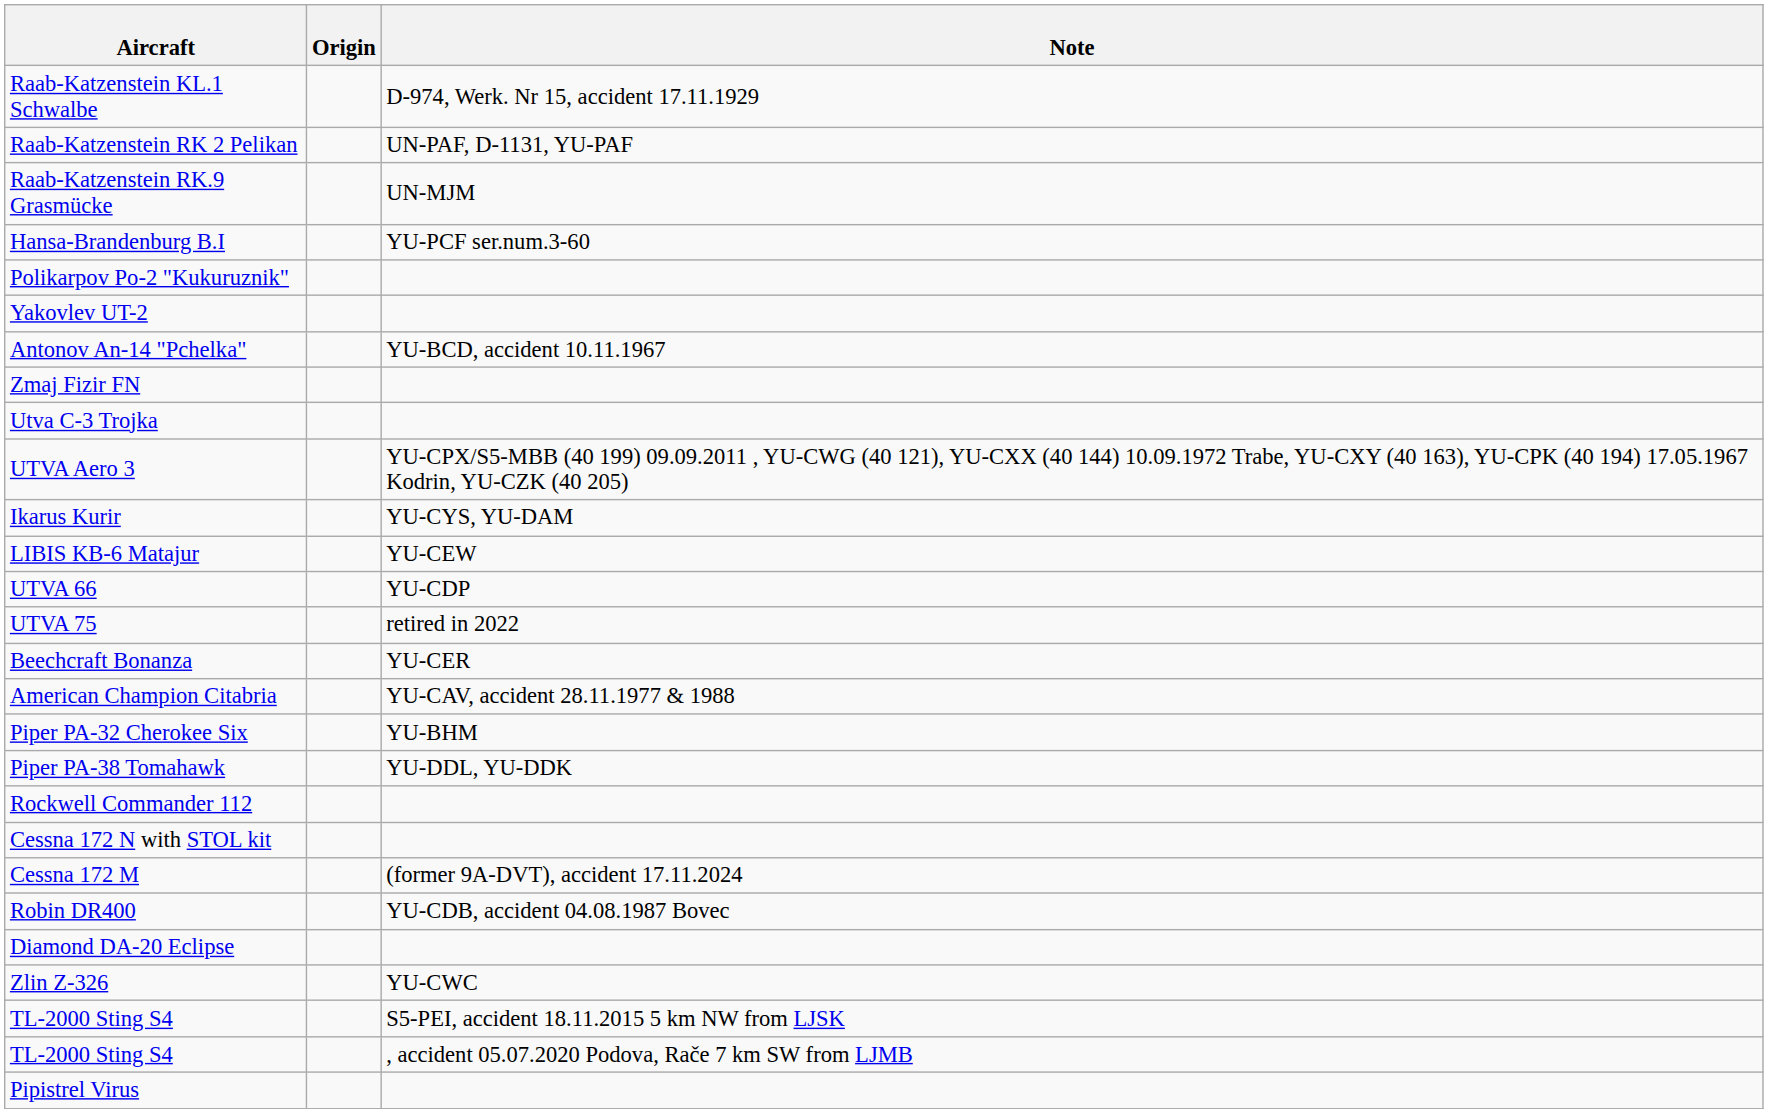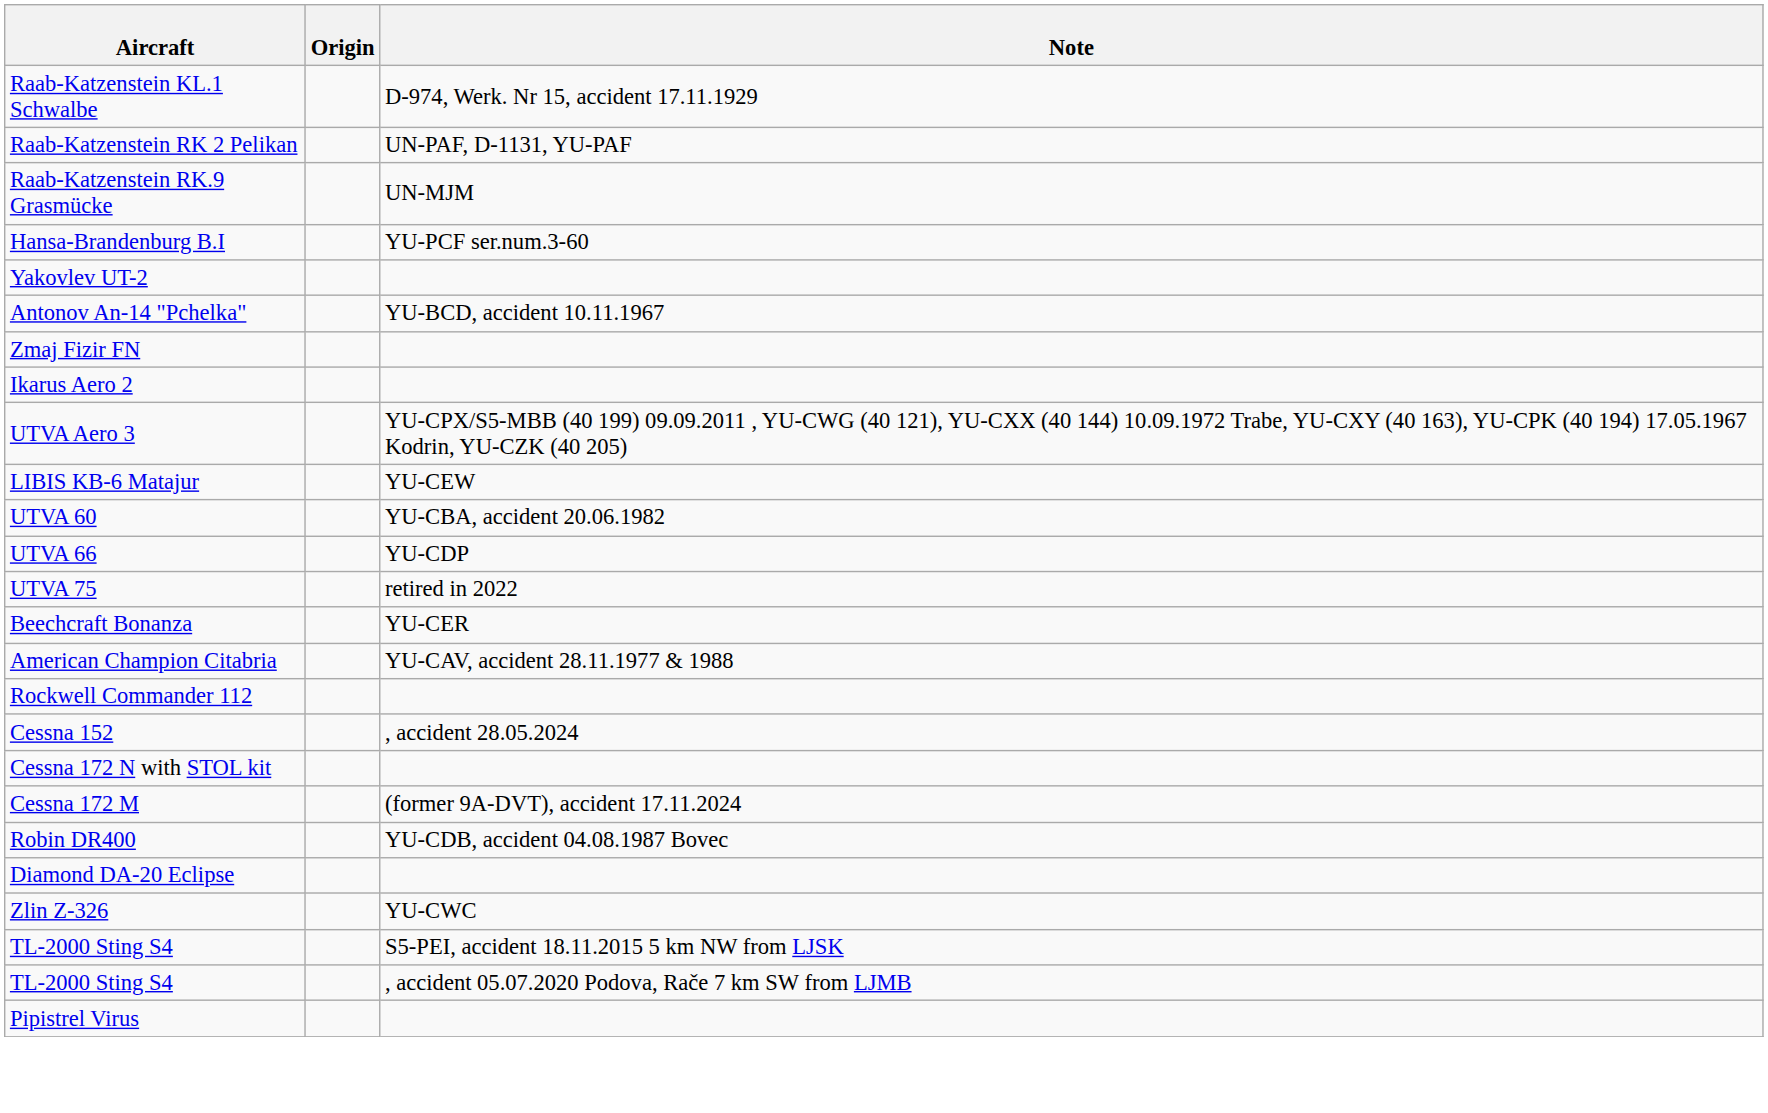 <table class="wikitable">
 <tr>
 <th><br>Aircraft</th>
 <th><br>Origin</th>
 <th><br>Note</th>
 </tr>
 <tr>
 <td><a href='#'>Raab-Katzenstein KL.1 Schwalbe</a></td>
 <td></td>
 <td>D-974, Werk. Nr 15, accident 17.11.1929 </td>
 </tr>
 <tr>
 <td><a href='#'>Raab-Katzenstein RK 2 Pelikan</a></td>
 <td></td>
 <td>UN-PAF, D-1131, YU-PAF</td>
 </tr>
 <tr>
 <td><a href='#'>Raab-Katzenstein RK.9 Grasmücke</a></td>
 <td></td>
 <td>UN-MJM</td>
 </tr>
 <tr>
 <td><a href='#'>Hansa-Brandenburg B.I</a></td>
 <td></td>
 <td>YU-PCF ser.num.3-60</td>
 </tr>
 <tr>
-<td><a href='#'>Polikarpov Po-2 "Kukuruznik"</a></td>
-<td></td>
-<td></td>
-</tr>
-<tr>
 <td><a href='#'>Yakovlev UT-2</a></td>
 <td></td>
 <td></td>
 </tr>
 <tr>
 <td><a href='#'>Antonov An-14 "Pchelka"</a></td>
 <td></td>
 <td>YU-BCD, accident 10.11.1967 </td>
 </tr>
 <tr>
 <td><a href='#'>Zmaj Fizir FN</a></td>
 <td></td>
 <td></td>
 </tr>
 <tr>
-<td><a href='#'>Utva C-3 Trojka</a></td>
+<td><a href='#'>Ikarus Aero 2</a></td>
 <td></td>
 <td></td>
 </tr>
 <tr>
 <td><a href='#'>UTVA Aero 3</a></td>
 <td></td>
 <td>YU-CPX/S5-MBB (40 199) 09.09.2011 , YU-CWG (40 121), YU-CXX (40 144) 10.09.1972 Trabe, YU-CXY (40 163), YU-CPK (40 194) 17.05.1967 Kodrin, YU-CZK (40 205)</td>
 </tr>
 <tr>
-<td><a href='#'>Ikarus Kurir</a></td>
-<td></td>
-<td>YU-CYS, YU-DAM</td>
-</tr>
-<tr>
 <td><a href='#'>LIBIS KB-6 Matajur</a></td>
 <td></td>
 <td>YU-CEW</td>
+</tr>
+<tr>
+<td><a href='#'>UTVA 60</a></td>
+<td></td>
+<td>YU-CBA, accident 20.06.1982 </td>
 </tr>
 <tr>
 <td><a href='#'>UTVA 66</a></td>
 <td></td>
 <td>YU-CDP</td>
 </tr>
 <tr>
 <td><a href='#'>UTVA 75</a></td>
 <td></td>
 <td> retired in 2022</td>
 </tr>
 <tr>
 <td><a href='#'>Beechcraft Bonanza</a></td>
 <td></td>
 <td>YU-CER</td>
 </tr>
 <tr>
 <td><a href='#'>American Champion Citabria</a></td>
 <td></td>
 <td>YU-CAV, accident 28.11.1977 & 1988 </td>
 </tr>
 <tr>
-<td><a href='#'>Piper PA-32 Cherokee Six</a></td>
-<td></td>
-<td>YU-BHM</td>
-</tr>
-<tr>
-<td><a href='#'>Piper PA-38 Tomahawk</a></td>
-<td></td>
-<td>YU-DDL, YU-DDK</td>
-</tr>
-<tr>
 <td><a href='#'>Rockwell Commander 112</a></td>
 <td></td>
 <td></td>
+</tr>
+<tr>
+<td><a href='#'>Cessna 152</a></td>
+<td></td>
+<td>, accident 28.05.2024 </td>
 </tr>
 <tr>
 <td><a href='#'>Cessna 172 N</a> with <a href='#'> STOL kit</a></td>
 <td></td>
 <td></td>
 </tr>
 <tr>
 <td><a href='#'>Cessna 172 M</a></td>
 <td></td>
 <td> (former 9A-DVT), accident 17.11.2024 </td>
 </tr>
 <tr>
 <td><a href='#'>Robin DR400</a></td>
 <td></td>
 <td>YU-CDB, accident 04.08.1987 Bovec </td>
 </tr>
 <tr>
 <td><a href='#'>Diamond DA-20 Eclipse</a></td>
 <td></td>
 <td></td>
 </tr>
 <tr>
 <td><a href='#'>Zlin Z-326</a></td>
 <td></td>
 <td>YU-CWC</td>
 </tr>
 <tr>
 <td><a href='#'>TL-2000 Sting S4</a></td>
 <td></td>
 <td>S5-PEI, accident 18.11.2015 5 km NW from <a href='#'>LJSK</a> </td>
 </tr>
 <tr>
 <td><a href='#'>TL-2000 Sting S4</a></td>
 <td></td>
 <td>, accident 05.07.2020 Podova, Rače 7 km SW from <a href='#'>LJMB</a> </td>
 </tr>
 <tr>
 <td><a href='#'>Pipistrel Virus</a></td>
 <td></td>
 <td></td>
 </tr>
 </table>
